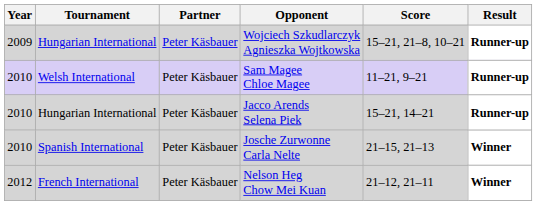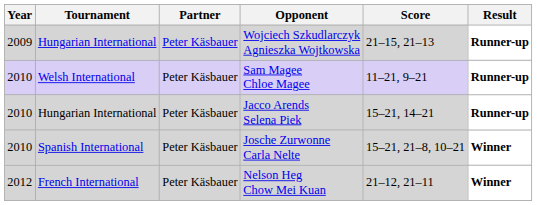 <table class="sortable wikitable" style="font-size: 90%;">
 <tr>
 <th>Year</th>
 <th>Tournament</th>
 <th>Partner</th>
 <th>Opponent</th>
 <th>Score</th>
 <th>Result</th>
 </tr>
 <tr style="background:#D5D5D5">
 <td align="center">2009</td>
 <td align="left"><a href='#'>Hungarian International</a></td>
 <td align="left"> <a href='#'>Peter Käsbauer</a></td>
 <td align="left"> <a href='#'>Wojciech Szkudlarczyk</a><br> <a href='#'>Agnieszka Wojtkowska</a></td>
-<td align="left">15–21, 21–8, 10–21</td>
+<td align="left">21–15, 21–13</td>
 <td style="text-align:left; background:white"> <strong>Runner-up</strong></td>
 </tr>
 <tr style="background:#D8CEF6">
 <td align="center">2010</td>
 <td align="left"><a href='#'>Welsh International</a></td>
 <td align="left"> Peter Käsbauer</td>
 <td align="left"> <a href='#'>Sam Magee</a><br> <a href='#'>Chloe Magee</a></td>
 <td align="left">11–21, 9–21</td>
 <td style="text-align:left; background:white"> <strong>Runner-up</strong></td>
 </tr>
 <tr style="background:#D5D5D5">
 <td align="center">2010</td>
 <td align="left">Hungarian International</td>
 <td align="left"> Peter Käsbauer</td>
 <td align="left"> <a href='#'>Jacco Arends</a><br> <a href='#'>Selena Piek</a></td>
 <td align="left">15–21, 14–21</td>
 <td style="text-align:left; background:white"> <strong>Runner-up</strong></td>
 </tr>
 <tr style="background:#D5D5D5">
 <td align="center">2010</td>
 <td align="left"><a href='#'>Spanish International</a></td>
 <td align="left"> Peter Käsbauer</td>
 <td align="left"> <a href='#'>Josche Zurwonne</a><br> <a href='#'>Carla Nelte</a></td>
-<td align="left">21–15, 21–13</td>
+<td align="left">15–21, 21–8, 10–21</td>
 <td style="text-align:left; background:white"> <strong>Winner</strong></td>
 </tr>
 <tr style="background:#D5D5D5">
 <td align="center">2012</td>
 <td align="left"><a href='#'>French International</a></td>
 <td align="left"> Peter Käsbauer</td>
 <td align="left"> <a href='#'>Nelson Heg</a><br> <a href='#'>Chow Mei Kuan</a></td>
 <td align="left">21–12, 21–11</td>
 <td style="text-align:left; background:white"> <strong>Winner</strong></td>
 </tr>
 </table>
